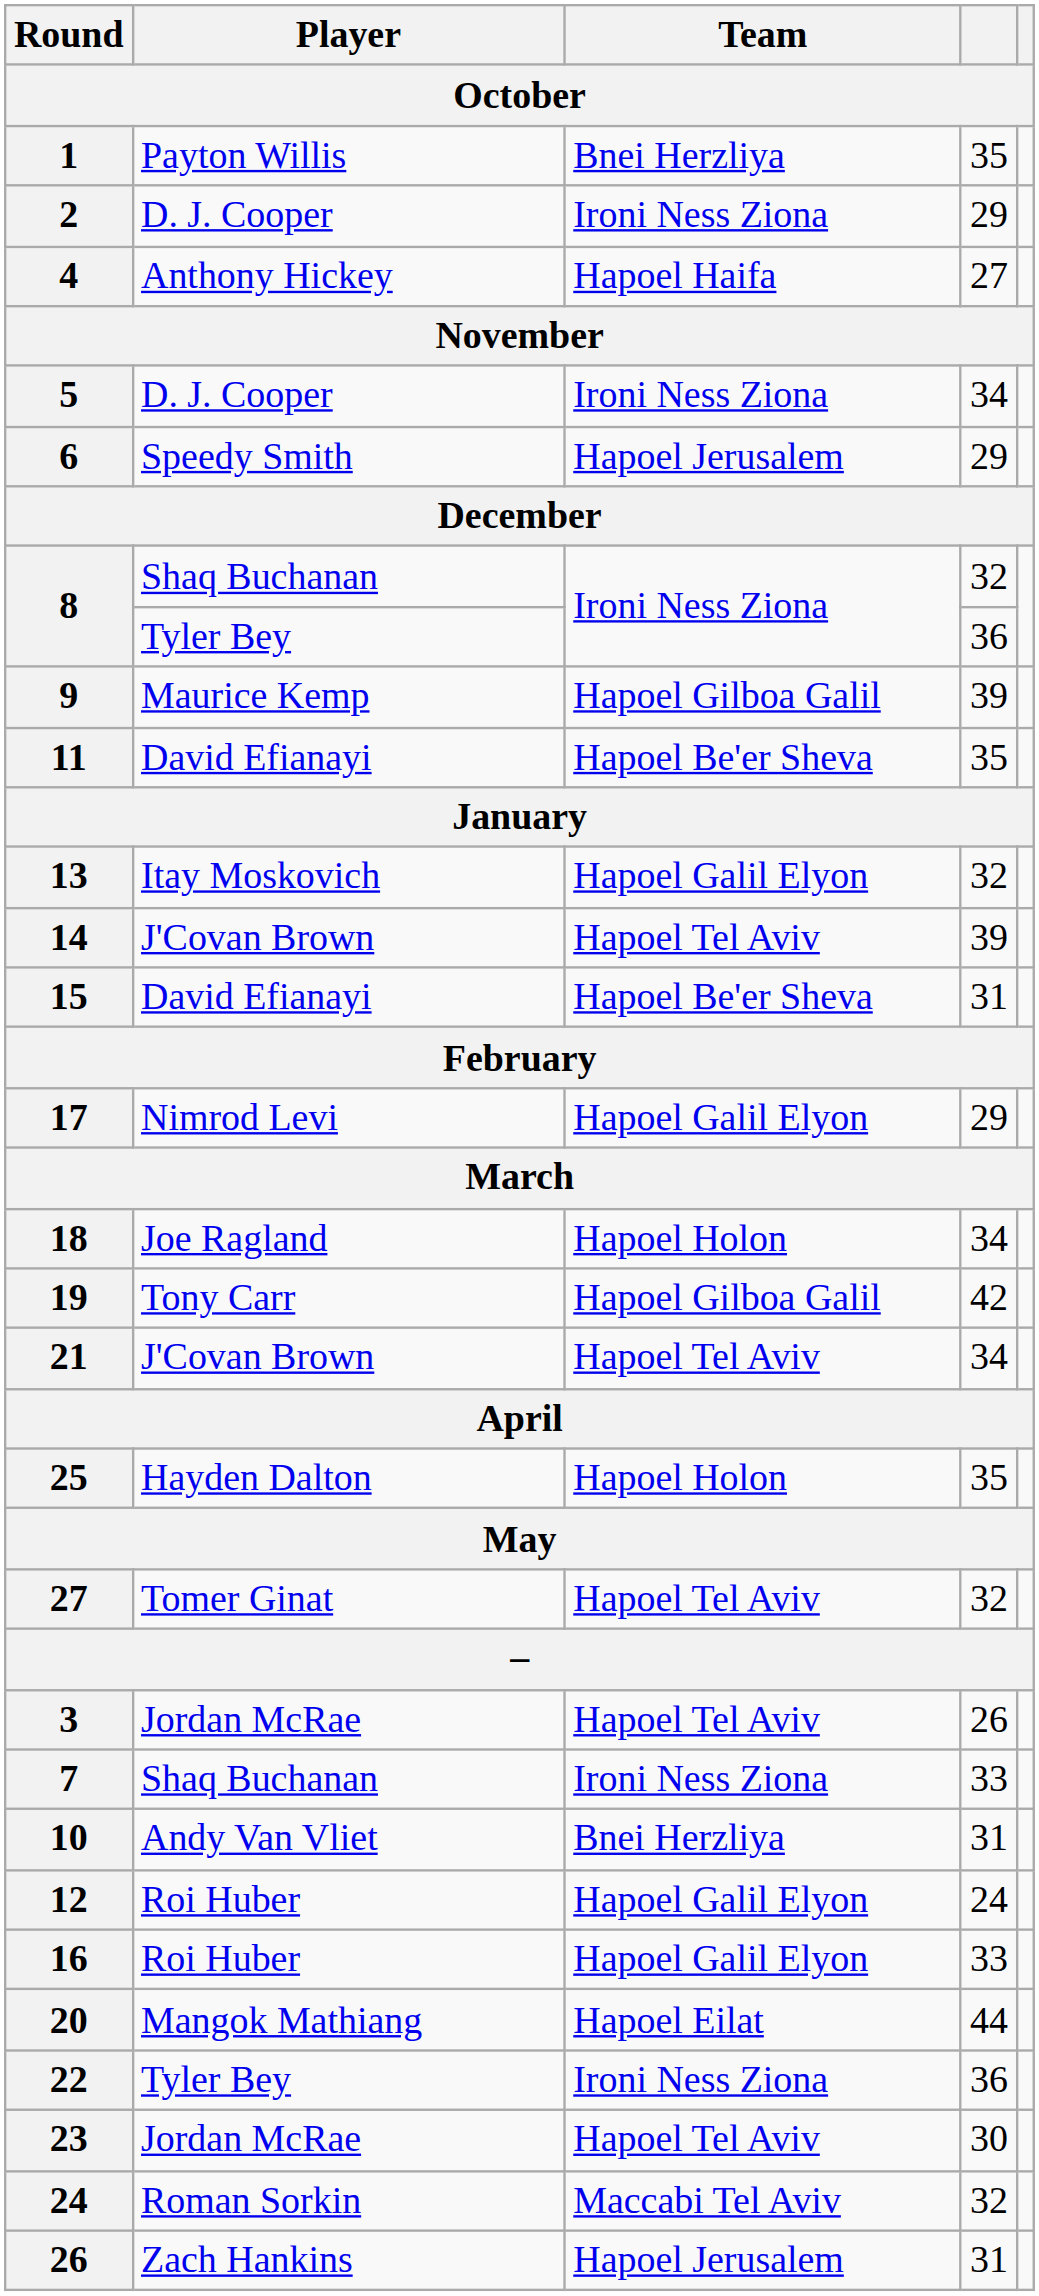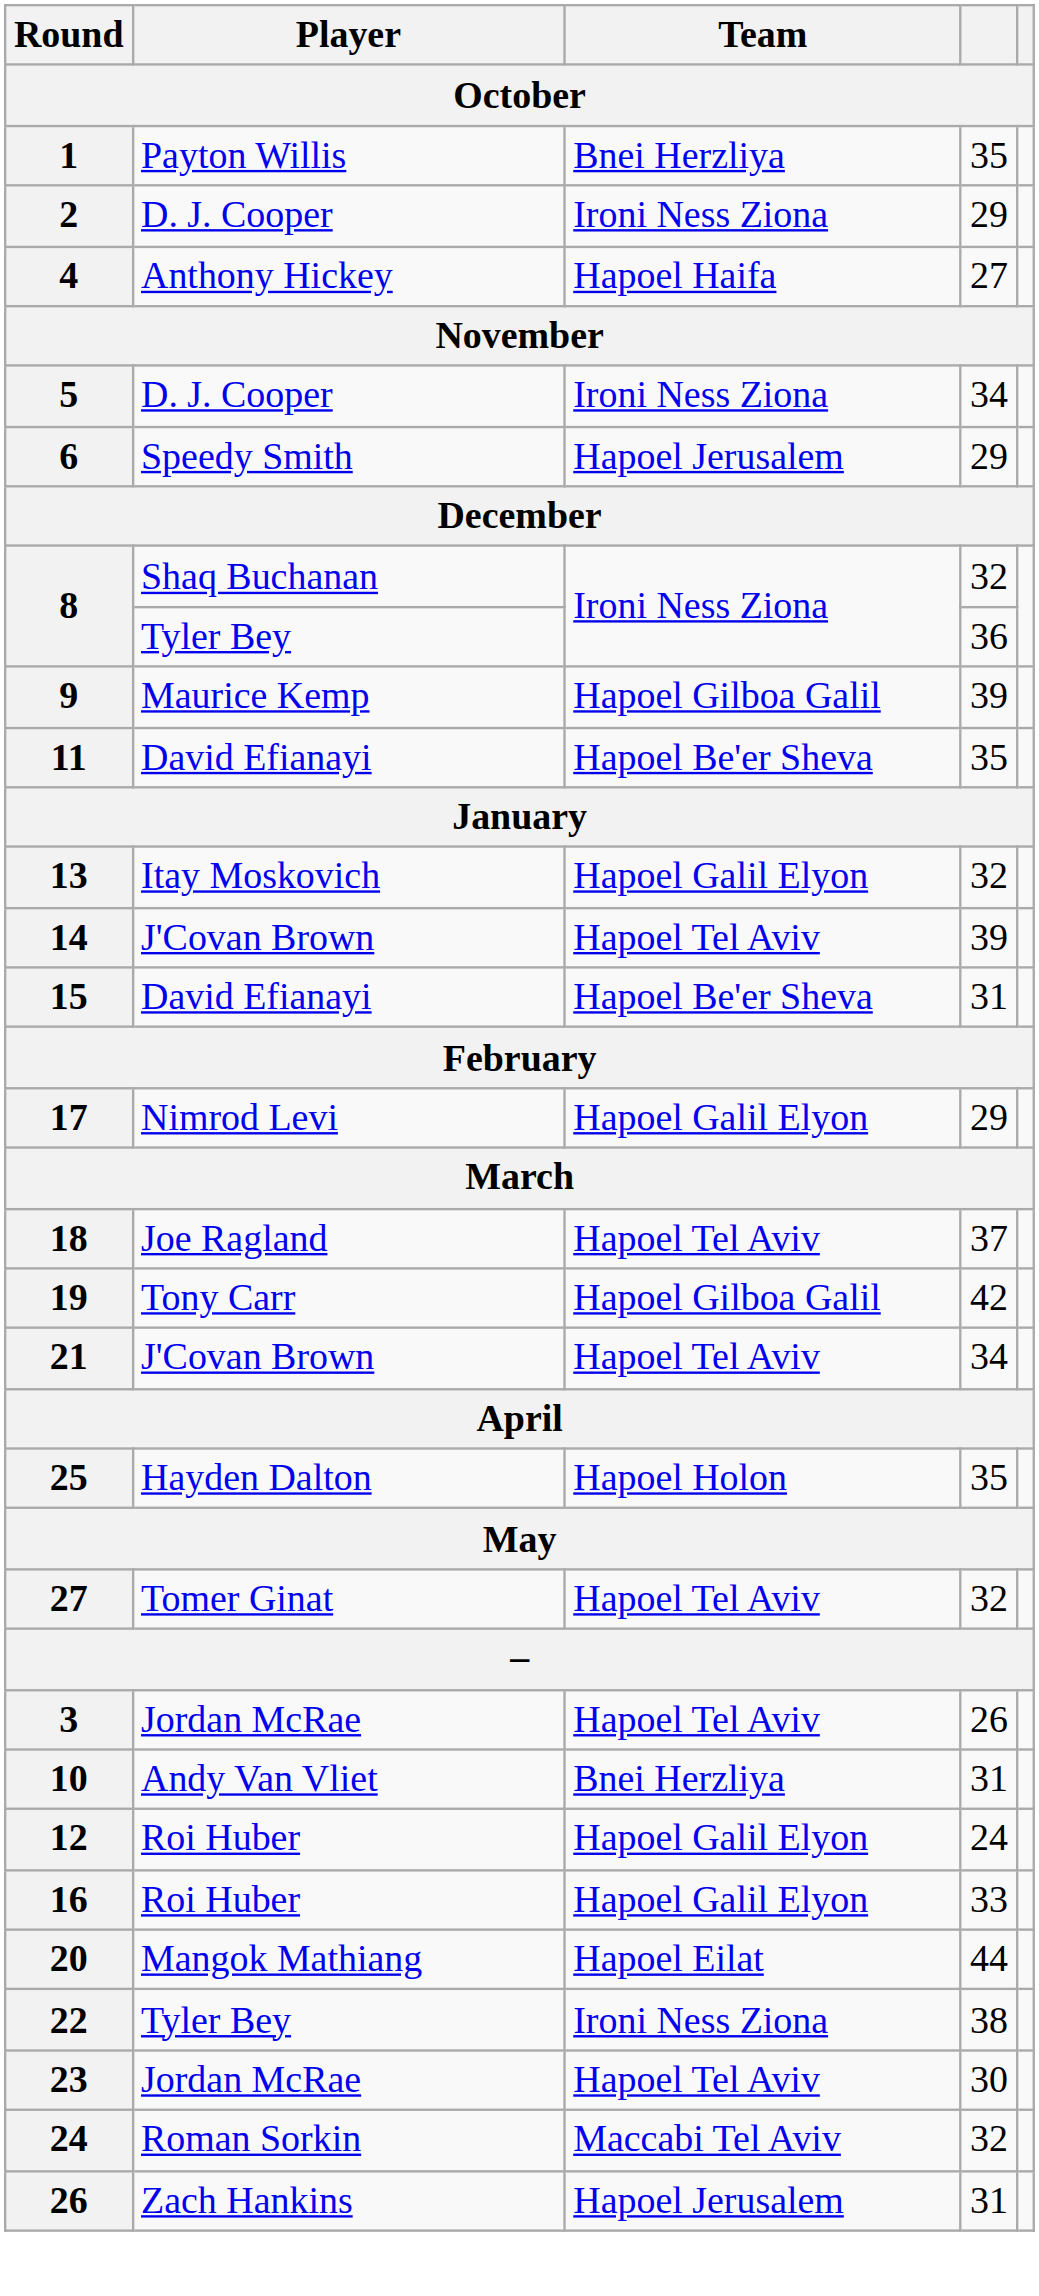 <table class="wikitable" style="text-align:center;">
 <tr>
 <th>Round</th>
 <th style="width:175px;">Player</th>
 <th style="width:160px;">Team</th>
 <th><a href='#'></a></th>
 <th></th>
 </tr>
 <tr>
 <th colspan=5>October</th>
 </tr>
 <tr>
 <th>1</th>
 <td align=left><a href='#'>Payton Willis</a></td>
 <td align=left><a href='#'>Bnei Herzliya</a></td>
 <td>35</td>
 <td></td>
 </tr>
 <tr>
 <th>2</th>
 <td align=left><a href='#'>D. J. Cooper</a> </td>
 <td align=left><a href='#'>Ironi Ness Ziona</a></td>
 <td>29</td>
 <td></td>
 </tr>
 <tr>
 <th>4</th>
 <td align=left><a href='#'>Anthony Hickey</a></td>
 <td align=left><a href='#'>Hapoel Haifa</a></td>
 <td>27</td>
 <td></td>
 </tr>
 <tr>
 <th colspan=5>November</th>
 </tr>
 <tr>
 <th>5</th>
 <td align=left><a href='#'>D. J. Cooper</a> </td>
 <td align=left><a href='#'>Ironi Ness Ziona</a></td>
 <td>34</td>
 <td></td>
 </tr>
 <tr>
 <th>6</th>
 <td align=left><a href='#'>Speedy Smith</a></td>
 <td align=left><a href='#'>Hapoel Jerusalem</a></td>
 <td>29</td>
 <td></td>
 </tr>
 <tr>
 <th colspan=5>December</th>
 </tr>
 <tr>
 <th rowspan="2">8</th>
 <td align=left><a href='#'>Shaq Buchanan</a> </td>
 <td align=left rowspan="2"><a href='#'>Ironi Ness Ziona</a></td>
 <td>32</td>
 <td rowspan="2"></td>
 </tr>
 <tr>
 <td align=left><a href='#'>Tyler Bey</a> </td>
 <td>36</td>
 </tr>
 <tr>
 <th>9</th>
 <td align=left><a href='#'>Maurice Kemp</a></td>
 <td align=left><a href='#'>Hapoel Gilboa Galil</a></td>
 <td>39</td>
 <td></td>
 </tr>
 <tr>
 <th>11</th>
 <td align=left><a href='#'>David Efianayi</a> </td>
 <td align=left><a href='#'>Hapoel Be'er Sheva</a></td>
 <td>35</td>
 <td></td>
 </tr>
 <tr>
 <th colspan=5>January</th>
 </tr>
 <tr>
 <th>13</th>
 <td align=left><a href='#'>Itay Moskovich</a></td>
 <td align=left><a href='#'>Hapoel Galil Elyon</a></td>
 <td>32</td>
 <td></td>
 </tr>
 <tr>
 <th>14</th>
 <td align=left><a href='#'>J'Covan Brown</a> </td>
 <td align=left><a href='#'>Hapoel Tel Aviv</a></td>
 <td>39</td>
 <td></td>
 </tr>
 <tr>
 <th>15</th>
 <td align=left><a href='#'>David Efianayi</a> </td>
 <td align=left><a href='#'>Hapoel Be'er Sheva</a></td>
 <td>31</td>
 <td></td>
 </tr>
 <tr>
 <th colspan=5>February</th>
 </tr>
 <tr>
 <th>17</th>
 <td align=left><a href='#'>Nimrod Levi</a></td>
 <td align=left><a href='#'>Hapoel Galil Elyon</a></td>
 <td>29</td>
 <td></td>
 </tr>
 <tr>
 <th colspan=5>March</th>
 </tr>
 <tr>
 <th>18</th>
 <td align=left><a href='#'>Joe Ragland</a></td>
-<td align=left><a href='#'>Hapoel Holon</a></td>
-<td>34</td>
+<td align=left><a href='#'>Hapoel Tel Aviv</a></td>
+<td>37</td>
 <td></td>
 </tr>
 <tr>
 <th>19</th>
 <td align=left><a href='#'>Tony Carr</a></td>
 <td align=left><a href='#'>Hapoel Gilboa Galil</a></td>
 <td>42</td>
 <td></td>
 </tr>
 <tr>
 <th>21</th>
 <td align=left><a href='#'>J'Covan Brown</a> </td>
 <td align=left><a href='#'>Hapoel Tel Aviv</a></td>
 <td>34</td>
 <td></td>
 </tr>
 <tr>
 <th colspan=5>April</th>
 </tr>
 <tr>
 <th>25</th>
 <td align=left><a href='#'>Hayden Dalton</a></td>
 <td align=left><a href='#'>Hapoel Holon</a></td>
 <td>35</td>
 <td></td>
 </tr>
 <tr>
 <th colspan=5>May</th>
 </tr>
 <tr>
 <th>27</th>
 <td align=left><a href='#'>Tomer Ginat</a></td>
 <td align=left><a href='#'>Hapoel Tel Aviv</a></td>
 <td>32</td>
 <td></td>
 </tr>
 <tr>
 <th colspan=5>–</th>
 </tr>
 <tr>
 <th>3</th>
 <td align=left><a href='#'>Jordan McRae</a> </td>
 <td align=left><a href='#'>Hapoel Tel Aviv</a></td>
 <td>26</td>
 <td></td>
 </tr>
 <tr>
-<th>7</th>
-<td align=left><a href='#'>Shaq Buchanan</a> </td>
-<td align=left><a href='#'>Ironi Ness Ziona</a></td>
-<td>33</td>
-<td></td>
-</tr>
-<tr>
 <th>10</th>
 <td align=left><a href='#'>Andy Van Vliet</a></td>
 <td align=left><a href='#'>Bnei Herzliya</a></td>
 <td>31</td>
 <td></td>
 </tr>
 <tr>
 <th>12</th>
 <td align=left><a href='#'>Roi Huber</a> </td>
 <td align=left><a href='#'>Hapoel Galil Elyon</a></td>
 <td>24</td>
 <td></td>
 </tr>
 <tr>
 <th>16</th>
 <td align=left><a href='#'>Roi Huber</a> </td>
 <td align=left><a href='#'>Hapoel Galil Elyon</a></td>
 <td>33</td>
 <td></td>
 </tr>
 <tr>
 <th>20</th>
 <td align=left><a href='#'>Mangok Mathiang</a></td>
 <td align=left><a href='#'>Hapoel Eilat</a></td>
 <td>44</td>
 <td></td>
 </tr>
 <tr>
 <th>22</th>
 <td align=left><a href='#'>Tyler Bey</a> </td>
 <td align=left><a href='#'>Ironi Ness Ziona</a></td>
-<td>36</td>
+<td>38</td>
 <td></td>
 </tr>
 <tr>
 <th>23</th>
 <td align=left><a href='#'>Jordan McRae</a> </td>
 <td align=left><a href='#'>Hapoel Tel Aviv</a></td>
 <td>30</td>
 <td></td>
 </tr>
 <tr>
 <th>24</th>
 <td align=left><a href='#'>Roman Sorkin</a></td>
 <td align=left><a href='#'>Maccabi Tel Aviv</a></td>
 <td>32</td>
 <td></td>
 </tr>
 <tr>
 <th>26</th>
 <td align=left><a href='#'>Zach Hankins</a></td>
 <td align=left><a href='#'>Hapoel Jerusalem</a></td>
 <td>31</td>
 <td></td>
 </tr>
 </table>
